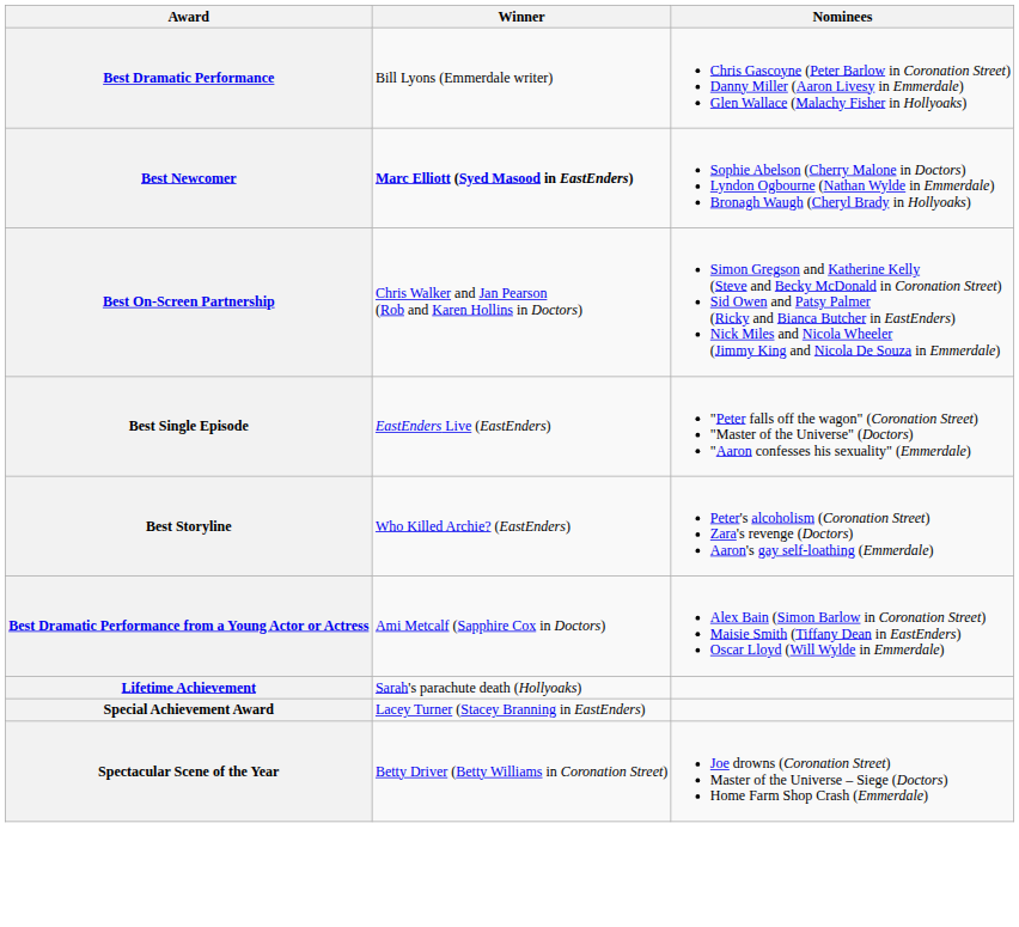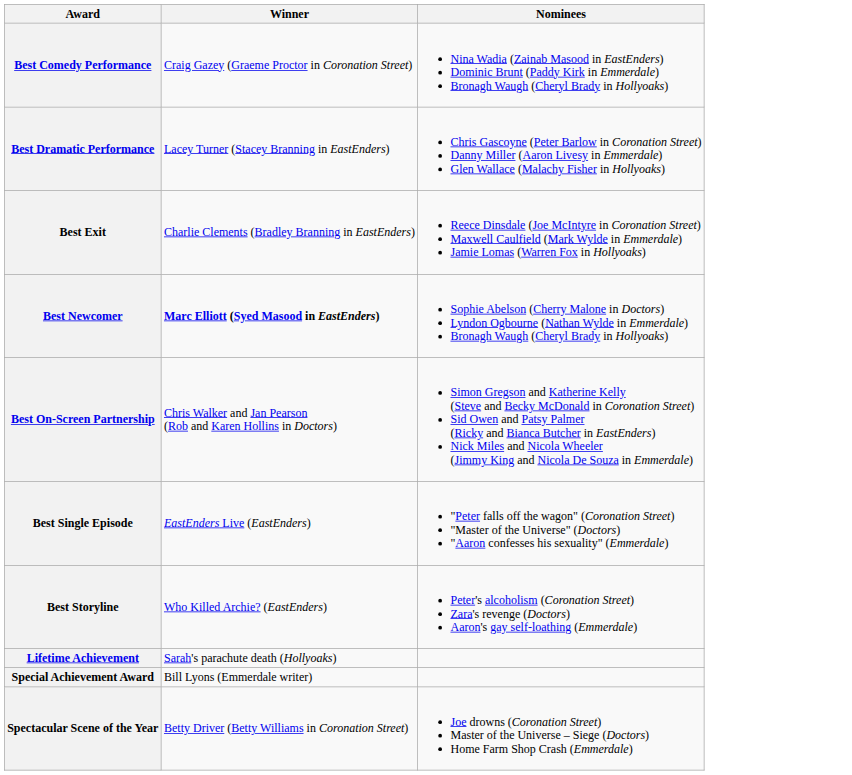 <table class="wikitable">
 <tr>
 <th>Award</th>
 <th>Winner</th>
 <th>Nominees</th>
 </tr>
 <tr>
+<th scope="row"><a href='#'>Best Comedy Performance</a></th>
+<td><a href='#'>Craig Gazey</a> (<a href='#'>Graeme Proctor</a> in <em>Coronation Street</em>)</td>
+<td><br><ul><li><a href='#'>Nina Wadia</a> (<a href='#'>Zainab Masood</a> in <em>EastEnders</em>)</li><li><a href='#'>Dominic Brunt</a> (<a href='#'>Paddy Kirk</a> in <em>Emmerdale</em>)</li><li><a href='#'>Bronagh Waugh</a> (<a href='#'>Cheryl Brady</a> in <em>Hollyoaks</em>)</li></ul></td>
+</tr>
+<tr>
 <th scope="row"><a href='#'>Best Dramatic Performance</a></th>
-<td>Bill Lyons (Emmerdale writer)</td>
+<td><a href='#'>Lacey Turner</a> (<a href='#'>Stacey Branning</a> in <em>EastEnders</em>)</td>
 <td><br><ul><li><a href='#'>Chris Gascoyne</a> (<a href='#'>Peter Barlow</a> in <em>Coronation Street</em>)</li><li><a href='#'>Danny Miller</a> (<a href='#'>Aaron Livesy</a> in <em>Emmerdale</em>)</li><li><a href='#'>Glen Wallace</a> (<a href='#'>Malachy Fisher</a> in <em>Hollyoaks</em>)</li></ul></td>
+</tr>
+<tr>
+<th scope="row">Best Exit</th>
+<td><a href='#'>Charlie Clements</a> (<a href='#'>Bradley Branning</a> in <em>EastEnders</em>)</td>
+<td><br><ul><li><a href='#'>Reece Dinsdale</a> (<a href='#'>Joe McIntyre</a> in <em>Coronation Street</em>)</li><li><a href='#'>Maxwell Caulfield</a> (<a href='#'>Mark Wylde</a> in <em>Emmerdale</em>)</li><li><a href='#'>Jamie Lomas</a> (<a href='#'>Warren Fox</a> in <em>Hollyoaks</em>)</li></ul></td>
 </tr>
 <tr>
 <th scope="row"><a href='#'>Best Newcomer</a></th>
 <td><strong><a href='#'>Marc Elliott</a> (<a href='#'>Syed Masood</a> in <em>EastEnders</em>)</strong></td>
 <td><br><ul><li><a href='#'>Sophie Abelson</a> (<a href='#'>Cherry Malone</a> in <em>Doctors</em>)</li><li><a href='#'>Lyndon Ogbourne</a> (<a href='#'>Nathan Wylde</a> in <em>Emmerdale</em>)</li><li><a href='#'>Bronagh Waugh</a> (<a href='#'>Cheryl Brady</a> in <em>Hollyoaks</em>)</li></ul></td>
 </tr>
 <tr>
 <th scope="row"><a href='#'>Best On-Screen Partnership</a></th>
 <td><a href='#'>Chris Walker</a> and <a href='#'>Jan Pearson</a><br>(<a href='#'>Rob</a> and <a href='#'>Karen Hollins</a> in <em>Doctors</em>)</td>
 <td><br><ul><li><a href='#'>Simon Gregson</a> and <a href='#'>Katherine Kelly</a><br>(<a href='#'>Steve</a> and <a href='#'>Becky McDonald</a> in <em>Coronation Street</em>)</li><li><a href='#'>Sid Owen</a> and <a href='#'>Patsy Palmer</a><br>(<a href='#'>Ricky</a> and <a href='#'>Bianca Butcher</a> in <em>EastEnders</em>)</li><li><a href='#'>Nick Miles</a> and <a href='#'>Nicola Wheeler</a><br>(<a href='#'>Jimmy King</a> and <a href='#'>Nicola De Souza</a> in <em>Emmerdale</em>)</li></ul></td>
 </tr>
 <tr>
 <th scope="row">Best Single Episode</th>
 <td><a href='#'><em>EastEnders</em> Live</a> (<em>EastEnders</em>)</td>
 <td><br><ul><li>"<a href='#'>Peter</a> falls off the wagon" (<em>Coronation Street</em>)</li><li>"Master of the Universe" (<em>Doctors</em>)</li><li>"<a href='#'>Aaron</a> confesses his sexuality" (<em>Emmerdale</em>)</li></ul></td>
 </tr>
 <tr>
 <th scope="row">Best Storyline</th>
 <td><a href='#'>Who Killed Archie?</a> (<em>EastEnders</em>)</td>
 <td><br><ul><li><a href='#'>Peter</a>'s <a href='#'>alcoholism</a> (<em>Coronation Street</em>)</li><li><a href='#'>Zara</a>'s revenge (<em>Doctors</em>)</li><li><a href='#'>Aaron</a>'s <a href='#'>gay self-loathing</a> (<em>Emmerdale</em>)</li></ul></td>
 </tr>
 <tr>
-<th scope="row"><a href='#'>Best Dramatic Performance from a Young Actor or Actress</a></th>
-<td><a href='#'>Ami Metcalf</a> (<a href='#'>Sapphire Cox</a> in <em>Doctors</em>)</td>
-<td><br><ul><li><a href='#'>Alex Bain</a> (<a href='#'>Simon Barlow</a> in <em>Coronation Street</em>)</li><li><a href='#'>Maisie Smith</a> (<a href='#'>Tiffany Dean</a> in <em>EastEnders</em>)</li><li><a href='#'>Oscar Lloyd</a> (<a href='#'>Will Wylde</a> in <em>Emmerdale</em>)</li></ul></td>
-</tr>
-<tr>
 <th scope="row"><a href='#'>Lifetime Achievement</a></th>
 <td><a href='#'>Sarah</a>'s parachute death (<em>Hollyoaks</em>)</td>
 <td></td>
 </tr>
 <tr>
 <th scope="row">Special Achievement Award</th>
-<td><a href='#'>Lacey Turner</a> (<a href='#'>Stacey Branning</a> in <em>EastEnders</em>)</td>
+<td>Bill Lyons (Emmerdale writer)</td>
 <td></td>
 </tr>
 <tr>
 <th scope="row">Spectacular Scene of the Year</th>
 <td><a href='#'>Betty Driver</a> (<a href='#'>Betty Williams</a> in <em>Coronation Street</em>)</td>
 <td><br><ul><li><a href='#'>Joe</a> drowns (<em>Coronation Street</em>)</li><li>Master of the Universe – Siege (<em>Doctors</em>)</li><li>Home Farm Shop Crash (<em>Emmerdale</em>)</li></ul></td>
 </tr>
 </table>
